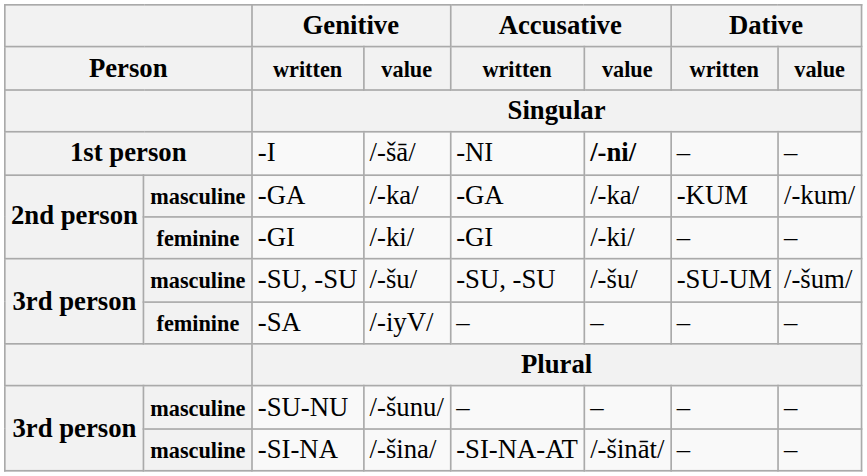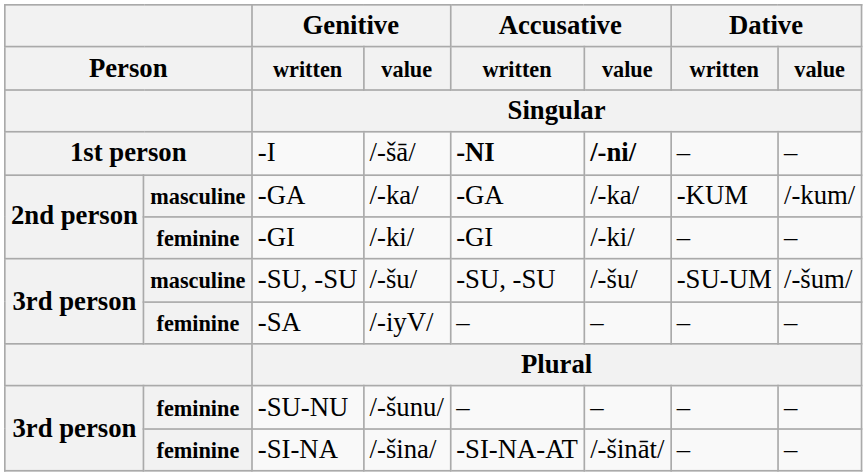 <table class="wikitable">
 <tr>
 <th colspan="2"></th>
 <th colspan="2">Genitive</th>
 <th colspan="2">Accusative</th>
 <th colspan="2">Dative</th>
 </tr>
 <tr>
 <th colspan="2">Person</th>
 <th><small>written</small></th>
 <th><small>value</small></th>
 <th><small>written</small></th>
 <th><small>value</small></th>
 <th><small>written</small></th>
 <th><small>value</small></th>
 </tr>
 <tr>
 <th colspan="2"></th>
 <th colspan="6">Singular</th>
 </tr>
 <tr>
 <th colspan="2">1st person</th>
 <td>-I</td>
 <td>/-šā/</td>
-<td>-NI</td>
+<td><strong>-NI</strong></td>
 <td><strong>/-ni/</strong></td>
 <td>–</td>
 <td>–</td>
 </tr>
 <tr>
 <th rowspan="2">2nd person</th>
 <th><small>masculine</small></th>
 <td>-GA</td>
 <td>/-ka/</td>
 <td>-GA</td>
 <td>/-ka/</td>
 <td>-KUM</td>
 <td>/-kum/</td>
 </tr>
 <tr>
 <th><small>feminine</small></th>
 <td>-GI</td>
 <td>/-ki/</td>
 <td>-GI</td>
 <td>/-ki/</td>
 <td>–</td>
 <td>–</td>
 </tr>
 <tr>
 <th rowspan="2">3rd person</th>
 <th><small>masculine</small></th>
 <td>-SU, -SU</td>
 <td>/-šu/</td>
 <td>-SU, -SU</td>
 <td>/-šu/</td>
 <td>-SU-UM</td>
 <td>/-šum/</td>
 </tr>
 <tr>
 <th><small>feminine</small></th>
 <td>-SA</td>
 <td>/-iyV/</td>
 <td>–</td>
 <td>–</td>
 <td>–</td>
 <td>–</td>
 </tr>
 <tr>
 <th colspan="2"></th>
 <th colspan="6">Plural</th>
 </tr>
 <tr>
 <th rowspan="2">3rd person</th>
-<th><small>masculine</small></th>
+<th><small>feminine</small></th>
 <td>-SU-NU</td>
 <td>/-šunu/</td>
 <td>–</td>
 <td>–</td>
 <td>–</td>
 <td>–</td>
 </tr>
 <tr>
-<th><small>masculine</small></th>
+<th><small>feminine</small></th>
 <td>-SI-NA</td>
 <td>/-šina/</td>
 <td>-SI-NA-AT</td>
 <td>/-šināt/</td>
 <td>–</td>
 <td>–</td>
 </tr>
 </table>
